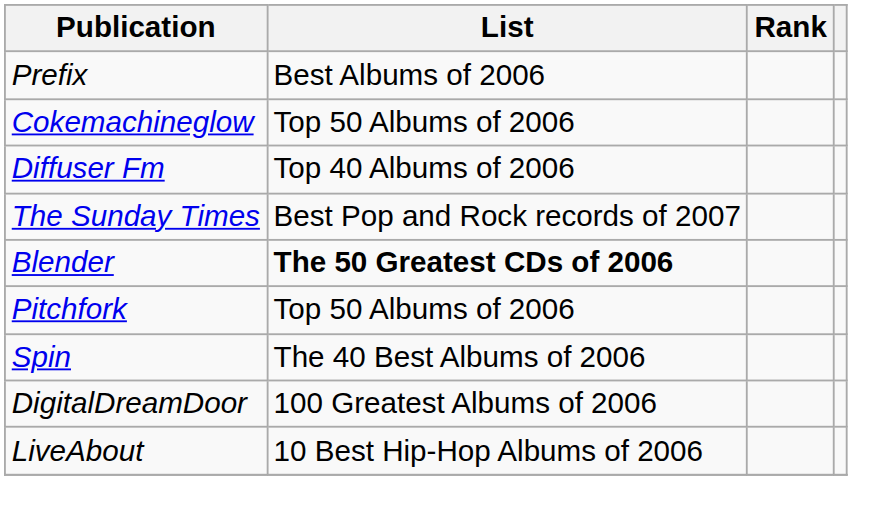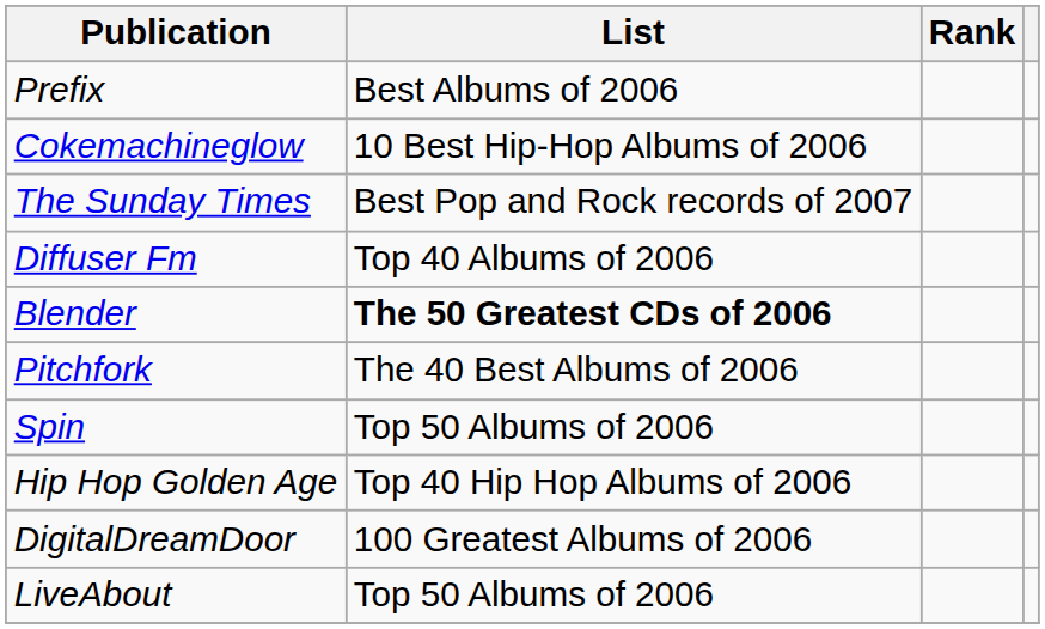 <table class="sortable wikitable">
 <tr>
 <th>Publication</th>
 <th>List</th>
 <th>Rank</th>
 <th class="unsortable"></th>
 </tr>
 <tr>
 <td><em>Prefix</em></td>
 <td>Best Albums of 2006</td>
 <td></td>
 <td></td>
 </tr>
 <tr>
 <td><em><a href='#'>Cokemachineglow</a></em></td>
-<td>Top 50 Albums of 2006</td>
+<td>10 Best Hip-Hop Albums of 2006</td>
+<td></td>
+<td></td>
+</tr>
+<tr>
+<td><em><a href='#'>The Sunday Times</a></em></td>
+<td>Best Pop and Rock records of 2007</td>
 <td></td>
 <td></td>
 </tr>
 <tr>
 <td><em><a href='#'>Diffuser Fm</a></em></td>
 <td>Top 40 Albums of 2006</td>
-<td></td>
-<td></td>
-</tr>
-<tr>
-<td><em><a href='#'>The Sunday Times</a></em></td>
-<td>Best Pop and Rock records of 2007</td>
 <td></td>
 <td></td>
 </tr>
 <tr>
 <td><em><a href='#'>Blender</a></em></td>
 <td><strong>The 50 Greatest CDs of 2006</strong></td>
 <td></td>
 <td></td>
 </tr>
 <tr>
 <td><em><a href='#'>Pitchfork</a></em></td>
+<td>The 40 Best Albums of 2006</td>
+<td></td>
+<td></td>
+</tr>
+<tr>
+<td><em><a href='#'>Spin</a></em></td>
 <td>Top 50 Albums of 2006</td>
 <td></td>
 <td></td>
 </tr>
 <tr>
-<td><em><a href='#'>Spin</a></em></td>
-<td>The 40 Best Albums of 2006</td>
+<td><em>Hip Hop Golden Age</em></td>
+<td>Top 40 Hip Hop Albums of 2006</td>
 <td></td>
 <td></td>
 </tr>
 <tr>
 <td><em>DigitalDreamDoor</em></td>
 <td>100 Greatest Albums of 2006</td>
 <td></td>
 <td></td>
 </tr>
 <tr>
 <td><em>LiveAbout</em></td>
-<td>10 Best Hip-Hop Albums of 2006</td>
+<td>Top 50 Albums of 2006</td>
 <td></td>
 <td></td>
 </tr>
 <tr>
 </tr>
 </table>
